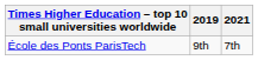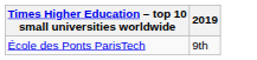 <table class="wikitable sortable">
 <tr>
 <th><a href='#'>Times Higher Education</a> – top 10<br>small universities worldwide</th>
 <th>2019</th>
-<th>2021</th>
 </tr>
 <tr>
 <td><a href='#'>École des Ponts ParisTech</a></td>
 <td>9th</td>
-<td>7th</td>
 </tr>
 </table>
